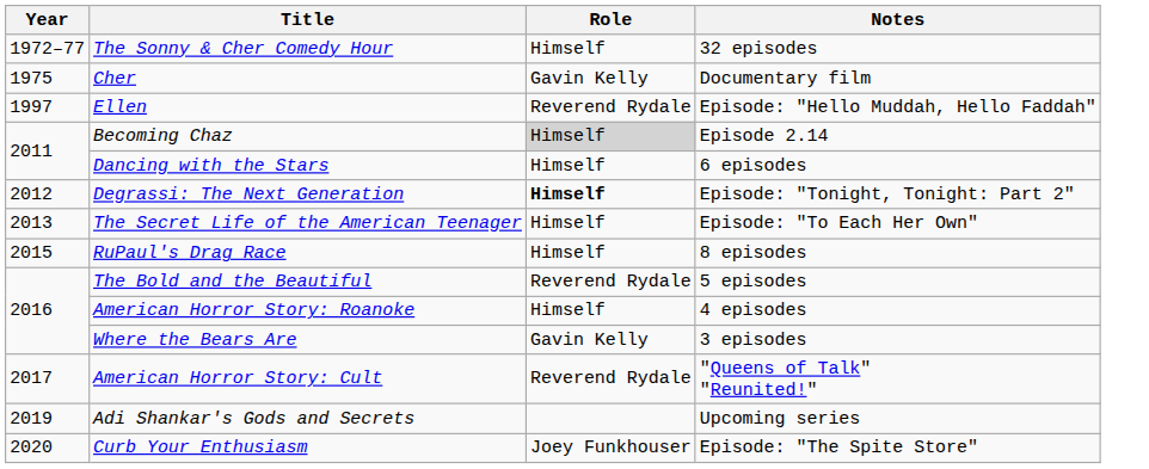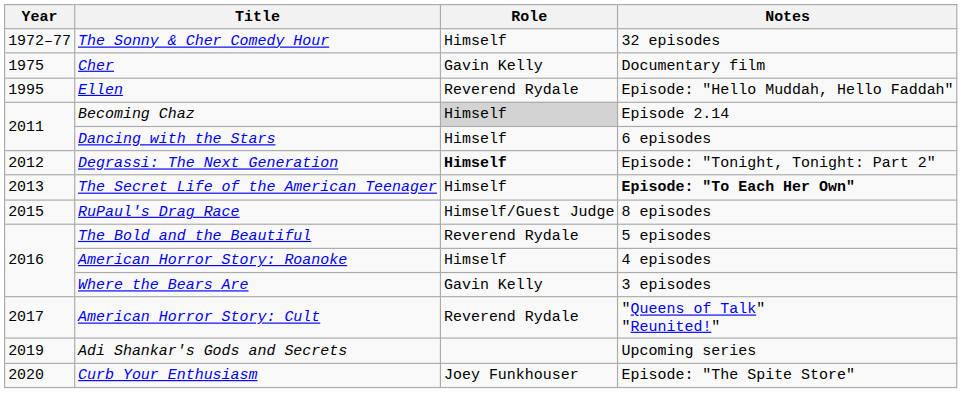 <table class="wikitable sortable">
 <tr>
 <th>Year</th>
 <th>Title</th>
 <th>Role</th>
 <th>Notes</th>
 </tr>
 <tr>
 <td>1972–77</td>
 <td><em><a href='#'>The Sonny & Cher Comedy Hour</a></em></td>
 <td>Himself</td>
 <td>32 episodes</td>
 </tr>
 <tr>
 <td>1975</td>
 <td><em><a href='#'>Cher</a></em></td>
 <td>Gavin Kelly</td>
 <td>Documentary film</td>
 </tr>
 <tr>
-<td>1997</td>
+<td>1995</td>
 <td><em><a href='#'>Ellen</a></em></td>
 <td>Reverend Rydale</td>
 <td>Episode: "Hello Muddah, Hello Faddah"</td>
 </tr>
 <tr>
 <td rowspan="2">2011</td>
 <td><em>Becoming Chaz</em></td>
 <td style="background: lightgrey;">Himself</td>
 <td>Episode 2.14</td>
 </tr>
 <tr>
 <td><em><a href='#'>Dancing with the Stars</a></em></td>
 <td>Himself</td>
 <td>6 episodes</td>
 </tr>
 <tr>
 <td>2012</td>
 <td><em><a href='#'>Degrassi: The Next Generation</a></em></td>
 <td><strong>Himself</strong></td>
 <td>Episode: "Tonight, Tonight: Part 2"</td>
 </tr>
 <tr>
 <td>2013</td>
 <td><em><a href='#'>The Secret Life of the American Teenager</a></em></td>
 <td>Himself</td>
-<td>Episode: "To Each Her Own"</td>
+<td><strong>Episode: "To Each Her Own"</strong></td>
 </tr>
 <tr>
 <td>2015</td>
 <td><em><a href='#'>RuPaul's Drag Race</a></em></td>
-<td>Himself</td>
+<td>Himself/Guest Judge</td>
 <td>8 episodes</td>
 </tr>
 <tr>
 <td rowspan="3">2016</td>
 <td><em><a href='#'>The Bold and the Beautiful</a></em></td>
 <td>Reverend Rydale</td>
 <td>5 episodes</td>
 </tr>
 <tr>
 <td><em><a href='#'>American Horror Story: Roanoke</a></em></td>
 <td>Himself</td>
 <td>4 episodes</td>
 </tr>
 <tr>
 <td><em><a href='#'>Where the Bears Are</a></em></td>
 <td>Gavin Kelly</td>
 <td>3 episodes</td>
 </tr>
 <tr>
 <td>2017</td>
 <td><em><a href='#'>American Horror Story: Cult</a></em></td>
 <td>Reverend Rydale</td>
 <td>"<a href='#'>Queens of Talk</a>"<br>"<a href='#'>Reunited!</a>"</td>
 </tr>
 <tr>
 <td>2019</td>
 <td><em>Adi Shankar's Gods and Secrets</em></td>
 <td></td>
 <td>Upcoming series</td>
 </tr>
 <tr>
 <td>2020</td>
 <td><em><a href='#'>Curb Your Enthusiasm</a></em></td>
 <td>Joey Funkhouser</td>
 <td>Episode: "The Spite Store"</td>
 </tr>
 </table>
